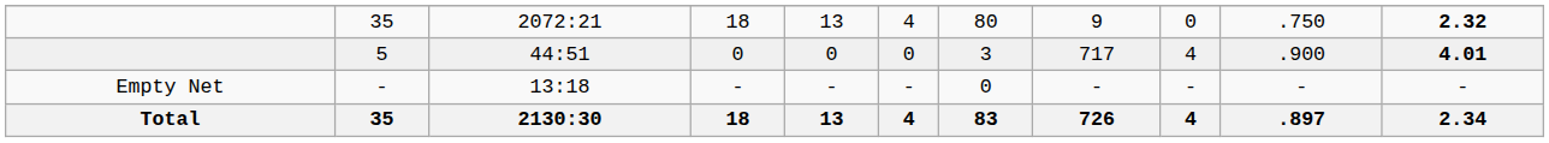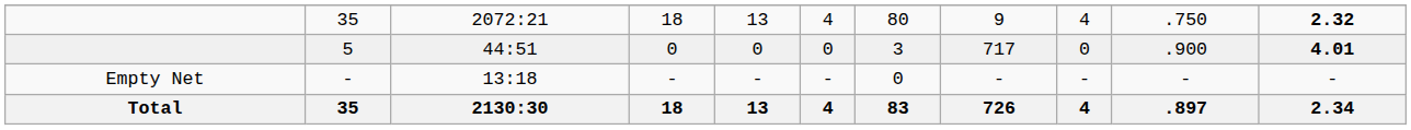 <table class="wikitable sortable" width ="1000">
 <tr align="center">
 </tr>
 <tr align="center" bgcolor="">
 <td></td>
 <td>35</td>
 <td>2072:21</td>
 <td>18</td>
 <td>13</td>
 <td>4</td>
 <td>80</td>
 <td>9</td>
-<td>0</td>
+<td>4</td>
 <td>.750</td>
 <td><strong>2.32</strong></td>
 </tr>
 <tr align="center" bgcolor="f0f0f0">
 <td></td>
 <td>5</td>
 <td>44:51</td>
 <td>0</td>
 <td>0</td>
 <td>0</td>
 <td>3</td>
 <td>717</td>
-<td>4</td>
+<td>0</td>
 <td>.900</td>
 <td><strong>4.01</strong></td>
 </tr>
 <tr align="center" bgcolor="">
 <td>Empty Net</td>
 <td>-</td>
 <td>13:18</td>
 <td>-</td>
 <td>-</td>
 <td>-</td>
 <td>0</td>
 <td>-</td>
 <td>-</td>
 <td>-</td>
 <td>-</td>
 </tr>
 <tr>
 <th>Total</th>
 <th>35</th>
 <th>2130:30</th>
 <th>18</th>
 <th>13</th>
 <th>4</th>
 <th>83</th>
 <th>726</th>
 <th>4</th>
 <th>.897</th>
 <th>2.34</th>
 </tr>
 </table>
